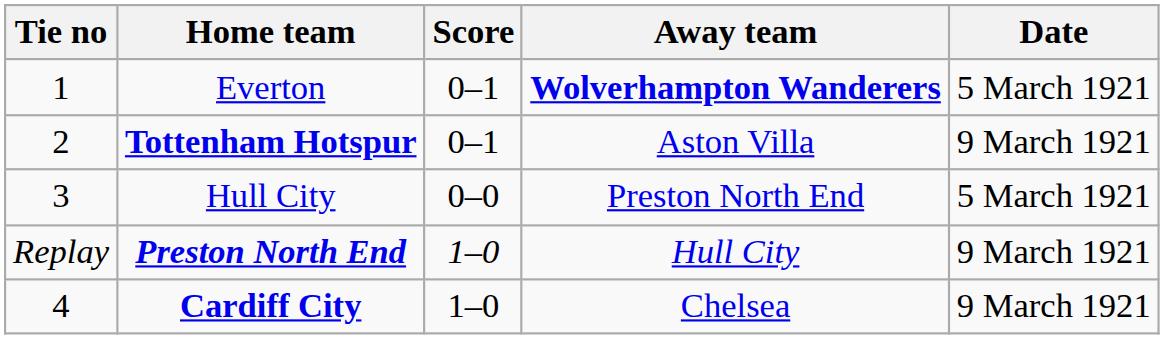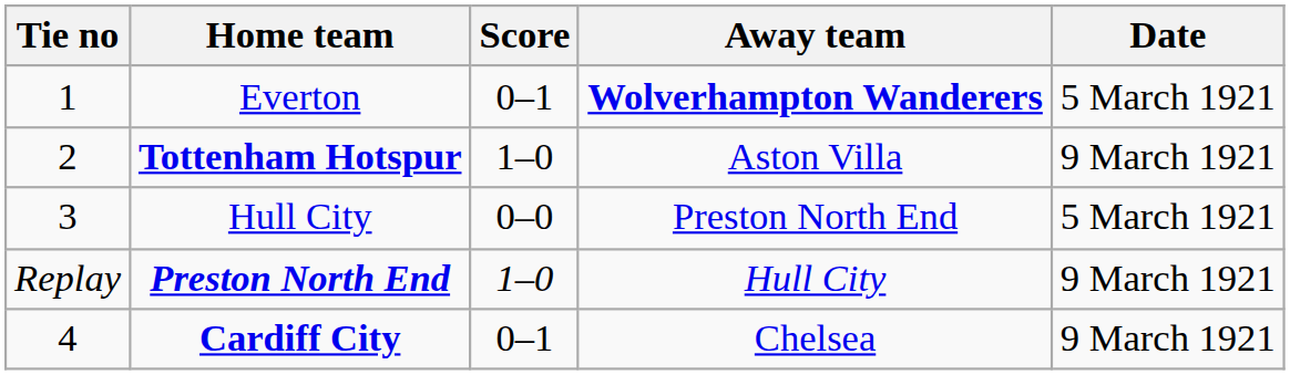 <table class="wikitable" style="text-align: center">
 <tr>
 <th>Tie no</th>
 <th>Home team</th>
 <th>Score</th>
 <th>Away team</th>
 <th>Date</th>
 </tr>
 <tr>
 <td>1</td>
 <td><a href='#'>Everton</a></td>
 <td>0–1</td>
 <td><strong><a href='#'>Wolverhampton Wanderers</a></strong></td>
 <td>5 March 1921</td>
 </tr>
 <tr>
 <td>2</td>
 <td><strong><a href='#'>Tottenham Hotspur</a></strong></td>
-<td>0–1</td>
+<td>1–0</td>
 <td><a href='#'>Aston Villa</a></td>
 <td>9 March 1921</td>
 </tr>
 <tr>
 <td>3</td>
 <td><a href='#'>Hull City</a></td>
 <td>0–0</td>
 <td><a href='#'>Preston North End</a></td>
 <td>5 March 1921</td>
 </tr>
 <tr>
 <td><em>Replay</em></td>
 <td><strong><em><a href='#'>Preston North End</a></em></strong></td>
 <td><em>1–0</em></td>
 <td><em><a href='#'>Hull City</a></em></td>
 <td>9 March 1921</td>
 </tr>
 <tr>
 <td>4</td>
 <td><strong><a href='#'>Cardiff City</a></strong></td>
-<td>1–0</td>
+<td>0–1</td>
 <td><a href='#'>Chelsea</a></td>
 <td>9 March 1921</td>
 </tr>
 </table>
